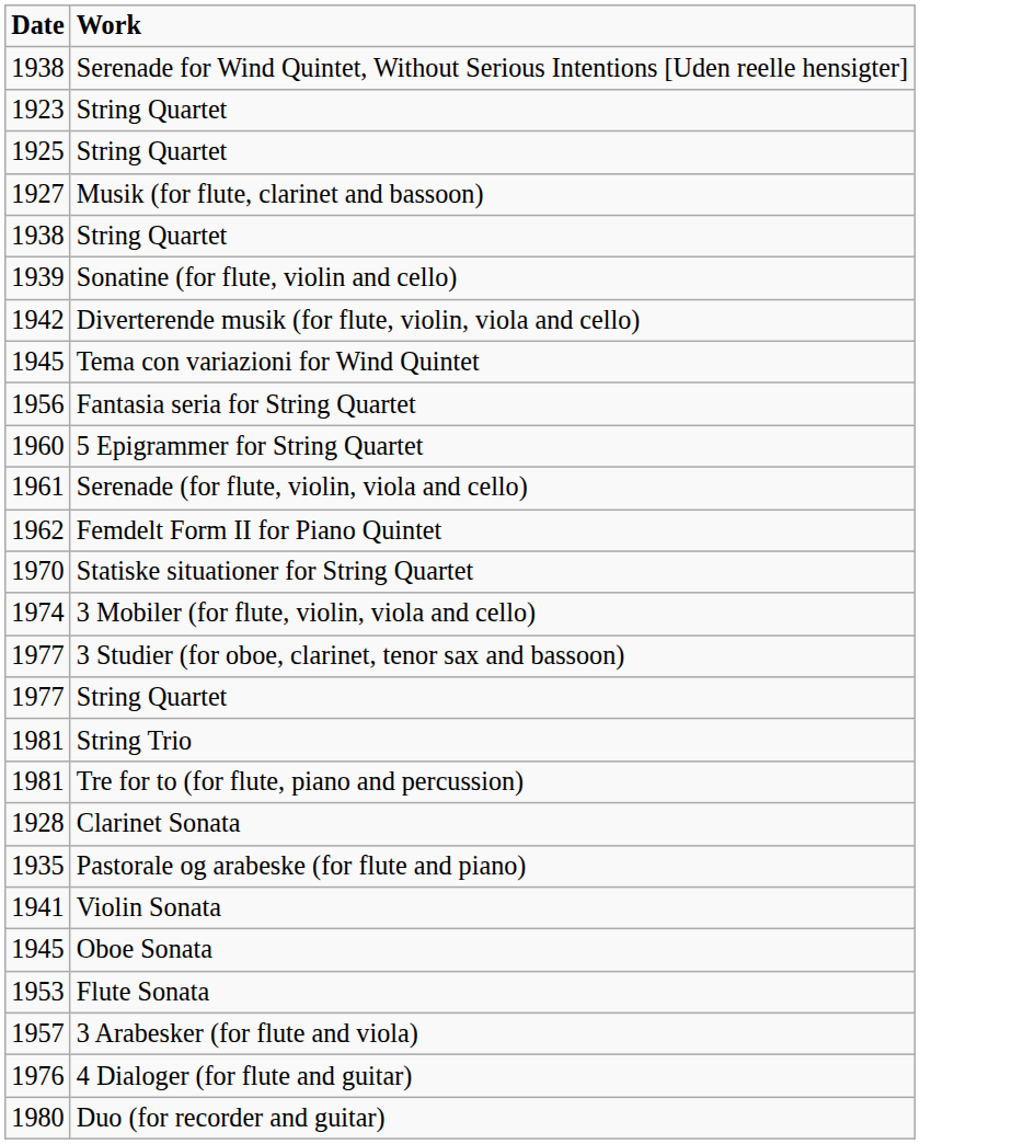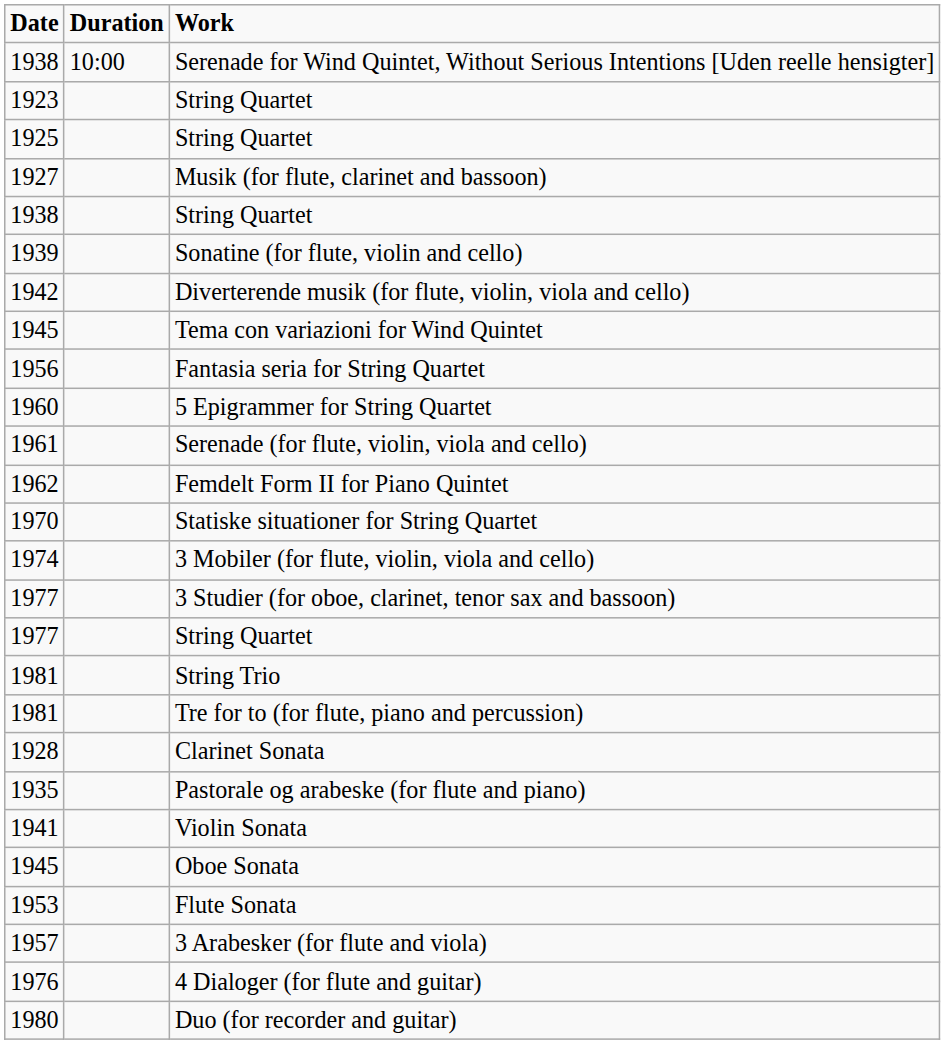 <table class="wikitable">
 <tr>
 <td><strong>Date</strong></td>
+<td><strong>Duration</strong></td>
 <td><strong>Work</strong></td>
 </tr>
 <tr>
 <td>1938</td>
+<td>10:00</td>
 <td>Serenade for Wind Quintet, Without Serious Intentions [Uden reelle hensigter]</td>
 </tr>
 <tr>
 <td>1923</td>
+<td></td>
 <td>String Quartet</td>
 </tr>
 <tr>
 <td>1925</td>
+<td></td>
 <td>String Quartet</td>
 </tr>
 <tr>
 <td>1927</td>
+<td></td>
 <td>Musik (for flute, clarinet and bassoon)</td>
 </tr>
 <tr>
 <td>1938</td>
+<td></td>
 <td>String Quartet</td>
 </tr>
 <tr>
 <td>1939</td>
+<td></td>
 <td>Sonatine (for flute, violin and cello)</td>
 </tr>
 <tr>
 <td>1942</td>
+<td></td>
 <td>Diverterende musik (for flute, violin, viola and cello)</td>
 </tr>
 <tr>
 <td>1945</td>
+<td></td>
 <td>Tema con variazioni for Wind Quintet</td>
 </tr>
 <tr>
 <td>1956</td>
+<td></td>
 <td>Fantasia seria for String Quartet</td>
 </tr>
 <tr>
 <td>1960</td>
+<td></td>
 <td>5 Epigrammer for String Quartet</td>
 </tr>
 <tr>
 <td>1961</td>
+<td></td>
 <td>Serenade (for flute, violin, viola and cello)</td>
 </tr>
 <tr>
 <td>1962</td>
+<td></td>
 <td>Femdelt Form II for Piano Quintet</td>
 </tr>
 <tr>
 <td>1970</td>
+<td></td>
 <td>Statiske situationer for String Quartet</td>
 </tr>
 <tr>
 <td>1974</td>
+<td></td>
 <td>3 Mobiler (for flute, violin, viola and cello)</td>
 </tr>
 <tr>
 <td>1977</td>
+<td></td>
 <td>3 Studier (for oboe, clarinet, tenor sax and bassoon)</td>
 </tr>
 <tr>
 <td>1977</td>
+<td></td>
 <td>String Quartet</td>
 </tr>
 <tr>
 <td>1981</td>
+<td></td>
 <td>String Trio</td>
 </tr>
 <tr>
 <td>1981</td>
+<td></td>
 <td>Tre for to (for flute, piano and percussion)</td>
 </tr>
 <tr>
 <td>1928</td>
+<td></td>
 <td>Clarinet Sonata</td>
 </tr>
 <tr>
 <td>1935</td>
+<td></td>
 <td>Pastorale og arabeske (for flute and piano)</td>
 </tr>
 <tr>
 <td>1941</td>
+<td></td>
 <td>Violin Sonata</td>
 </tr>
 <tr>
 <td>1945</td>
+<td></td>
 <td>Oboe Sonata</td>
 </tr>
 <tr>
 <td>1953</td>
+<td></td>
 <td>Flute Sonata</td>
 </tr>
 <tr>
 <td>1957</td>
+<td></td>
 <td>3 Arabesker (for flute and viola)</td>
 </tr>
 <tr>
 <td>1976</td>
+<td></td>
 <td>4 Dialoger (for flute and guitar)</td>
 </tr>
 <tr>
 <td>1980</td>
+<td></td>
 <td>Duo (for recorder and guitar)</td>
 </tr>
 </table>
